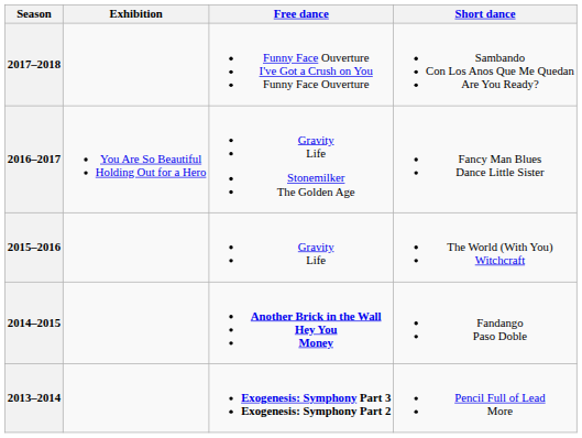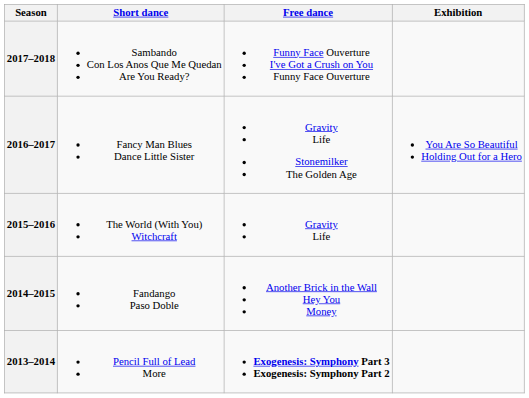 <table class=wikitable style=text-align:center>
 <tr>
 <th>Season</th>
+<th><a href='#'>Short dance</a></th>
+<th><a href='#'>Free dance</a></th>
 <th>Exhibition</th>
-<th><a href='#'>Free dance</a></th>
-<th><a href='#'>Short dance</a></th>
 </tr>
 <tr>
 <th>2017–2018 <br> </th>
+<td><br><ul><li> Sambando <br></li><li> Con Los Anos Que Me Quedan <br></li><li> Are You Ready? <br></li></ul></td>
+<td><br><ul><li><a href='#'>Funny Face</a> Ouverture <br></li><li><a href='#'>I've Got a Crush on You</a> <br></li><li>Funny Face Ouverture <br></li></ul></td>
 <td></td>
-<td><br><ul><li><a href='#'>Funny Face</a> Ouverture <br></li><li><a href='#'>I've Got a Crush on You</a> <br></li><li>Funny Face Ouverture <br></li></ul></td>
-<td><br><ul><li> Sambando <br></li><li> Con Los Anos Que Me Quedan <br></li><li> Are You Ready? <br></li></ul></td>
 </tr>
 <tr>
 <th>2016–2017 <br> </th>
+<td><br><ul><li> Fancy Man Blues <br></li><li> Dance Little Sister <br></li></ul></td>
+<td><br><ul><li><a href='#'>Gravity</a> <br></li><li>Life <br></li></ul><ul><li><a href='#'>Stonemilker</a> <br></li><li>The Golden Age <br></li></ul></td>
 <td><br><ul><li><a href='#'>You Are So Beautiful</a> <br></li><li><a href='#'>Holding Out for a Hero</a> <br></li></ul></td>
-<td><br><ul><li><a href='#'>Gravity</a> <br></li><li>Life <br></li></ul><ul><li><a href='#'>Stonemilker</a> <br></li><li>The Golden Age <br></li></ul></td>
-<td><br><ul><li> Fancy Man Blues <br></li><li> Dance Little Sister <br></li></ul></td>
 </tr>
 <tr>
 <th>2015–2016 <br> </th>
+<td><br><ul><li>The World (With You) <br></li><li><a href='#'>Witchcraft</a> <br></li></ul></td>
+<td><br><ul><li><a href='#'>Gravity</a> <br></li><li>Life <br></li></ul></td>
 <td></td>
-<td><br><ul><li><a href='#'>Gravity</a> <br></li><li>Life <br></li></ul></td>
-<td><br><ul><li>The World (With You) <br></li><li><a href='#'>Witchcraft</a> <br></li></ul></td>
 </tr>
 <tr>
 <th>2014–2015 <br> </th>
+<td><br><ul><li>Fandango</li><li>Paso Doble</li></ul></td>
+<td><br><ul><li><a href='#'>Another Brick in the Wall</a> <br></li><li><a href='#'>Hey You</a> <br></li><li><a href='#'>Money</a> <br></li></ul></td>
 <td></td>
-<td><strong><br><ul><li><a href='#'>Another Brick in the Wall</a> <br></li><li><a href='#'>Hey You</a> <br></li><li><a href='#'>Money</a> <br></li></ul></strong></td>
-<td><br><ul><li>Fandango</li><li>Paso Doble</li></ul></td>
 </tr>
 <tr>
 <th>2013–2014 <br> </th>
+<td><br><ul><li><a href='#'>Pencil Full of Lead</a> <br></li><li>More</li></ul></td>
+<td><strong><br><ul><li><a href='#'>Exogenesis: Symphony</a> Part 3 <br></li><li>Exogenesis: Symphony Part 2 <br></li></ul></strong></td>
 <td></td>
-<td><strong><br><ul><li><a href='#'>Exogenesis: Symphony</a> Part 3 <br></li><li>Exogenesis: Symphony Part 2 <br></li></ul></strong></td>
-<td><br><ul><li><a href='#'>Pencil Full of Lead</a> <br></li><li>More</li></ul></td>
 </tr>
 </table>
